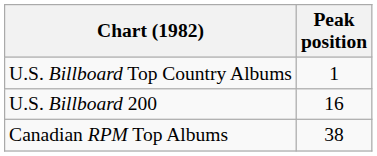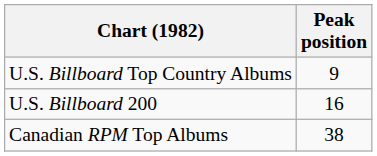 <table class="wikitable">
 <tr>
 <th>Chart (1982)</th>
 <th>Peak<br>position</th>
 </tr>
 <tr>
 <td>U.S. <em>Billboard</em> Top Country Albums</td>
-<td align="center">1</td>
+<td align="center">9</td>
 </tr>
 <tr>
 <td>U.S. <em>Billboard</em> 200</td>
 <td align="center">16</td>
 </tr>
 <tr>
 <td>Canadian <em>RPM</em> Top Albums</td>
 <td align="center">38</td>
 </tr>
 </table>
